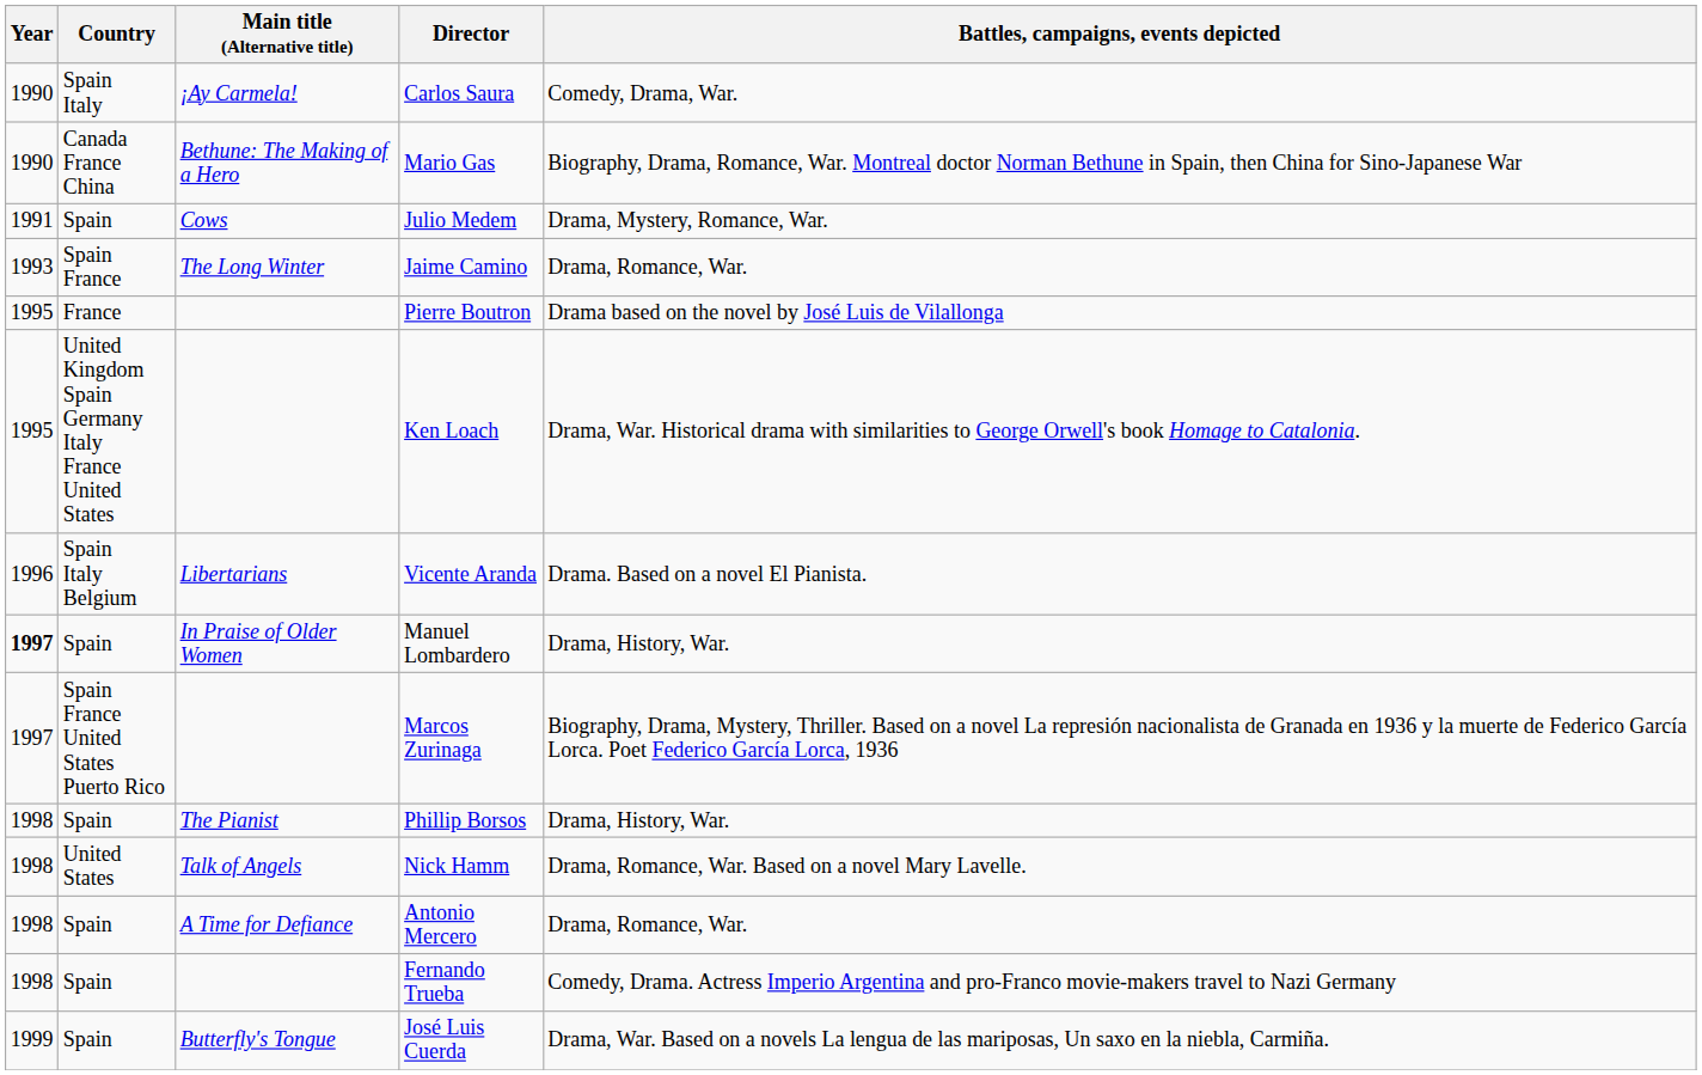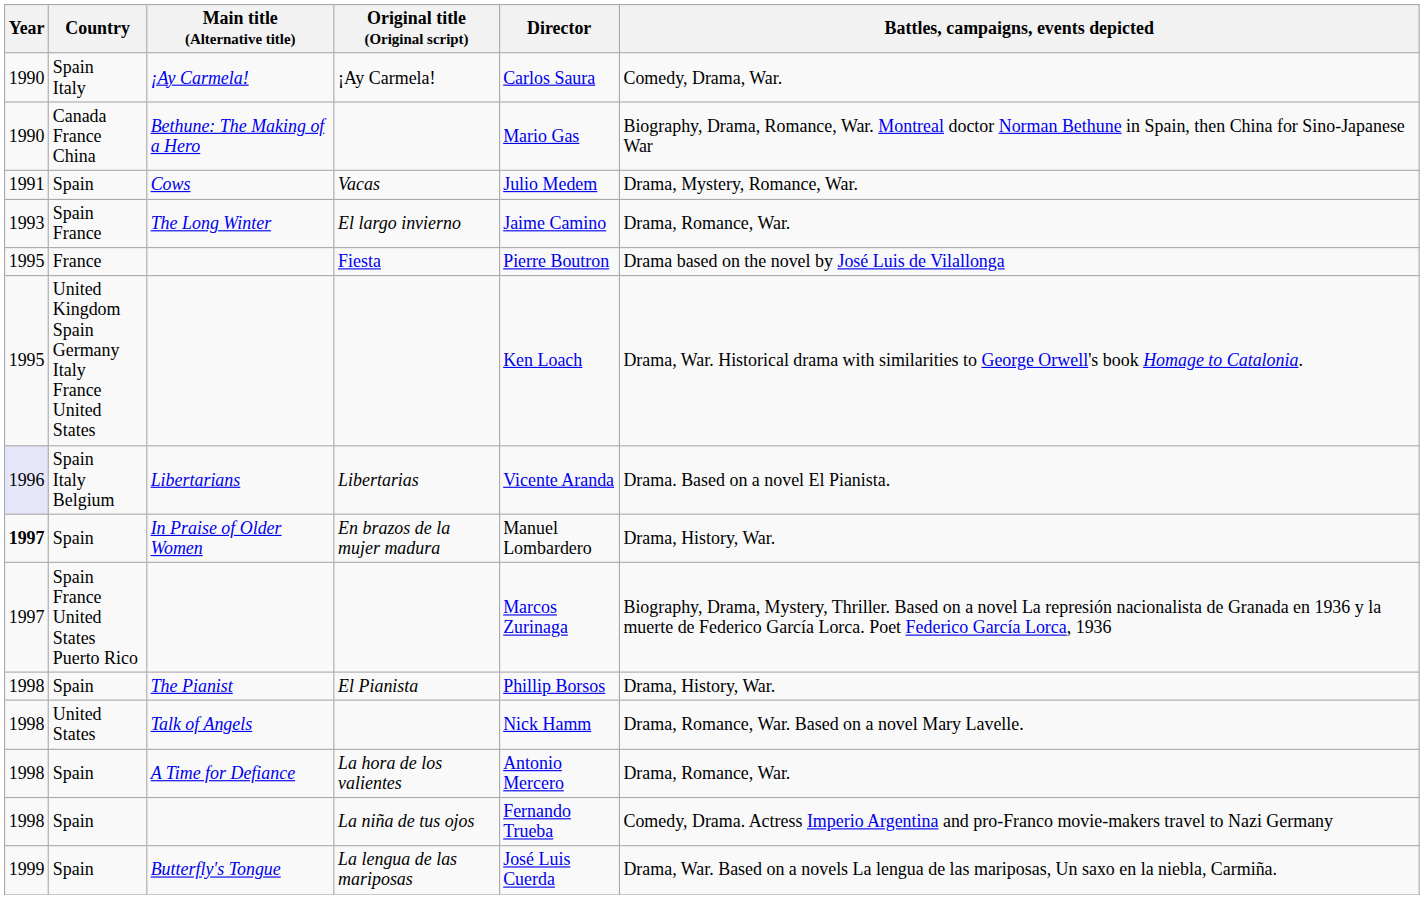 <table class="wikitable sortable" style="width:100%;">
 <tr>
 <th class="unsortable">Year</th>
 <th width= 80>Country</th>
 <th width=160>Main title<br><small>(Alternative title)</small></th>
+<th width=140>Original title<br><small>(Original script)</small></th>
 <th width=100>Director</th>
 <th class="unsortable">Battles, campaigns, events depicted</th>
 </tr>
 <tr>
 <td>1990</td>
 <td>Spain<br>Italy</td>
 <td><em><a href='#'>¡Ay Carmela!</a></em></td>
+<td>¡Ay Carmela!</td>
 <td><a href='#'>Carlos Saura</a></td>
 <td>Comedy, Drama, War.</td>
 </tr>
 <tr>
 <td>1990</td>
 <td>Canada<br>France<br>China</td>
 <td><em><a href='#'>Bethune: The Making of a Hero</a></em></td>
+<td></td>
 <td><a href='#'>Mario Gas</a></td>
 <td>Biography, Drama, Romance, War. <a href='#'>Montreal</a> doctor <a href='#'>Norman Bethune</a> in Spain, then China for Sino-Japanese War</td>
 </tr>
 <tr>
 <td>1991</td>
 <td>Spain</td>
 <td><em><a href='#'>Cows</a></em></td>
+<td><em>Vacas</em></td>
 <td><a href='#'>Julio Medem</a></td>
 <td>Drama, Mystery, Romance, War.</td>
 </tr>
 <tr>
 <td>1993</td>
 <td>Spain<br>France</td>
 <td><em><a href='#'>The Long Winter</a></em></td>
+<td><em>El largo invierno</em></td>
 <td><a href='#'>Jaime Camino</a></td>
 <td>Drama, Romance, War.</td>
 </tr>
 <tr>
 <td>1995</td>
 <td>France</td>
 <td></td>
+<td><a href='#'>Fiesta</a></td>
 <td><a href='#'>Pierre Boutron</a></td>
 <td>Drama based on the novel by <a href='#'>José Luis de Vilallonga</a></td>
 </tr>
 <tr>
 <td>1995</td>
 <td>United Kingdom<br>Spain<br>Germany<br>Italy<br>France<br>United States</td>
 <td><em></em></td>
+<td></td>
 <td><a href='#'>Ken Loach</a></td>
 <td>Drama, War. Historical drama with similarities to <a href='#'>George Orwell</a>'s book <em><a href='#'>Homage to Catalonia</a></em>.</td>
 </tr>
 <tr>
-<td>1996</td>
+<td style="background: lavender;">1996</td>
 <td>Spain<br>Italy<br>Belgium</td>
 <td><em><a href='#'>Libertarians</a></em></td>
+<td><em>Libertarias</em></td>
 <td><a href='#'>Vicente Aranda</a></td>
 <td>Drama. Based on a novel El Pianista.</td>
 </tr>
 <tr>
 <td><strong>1997</strong></td>
 <td>Spain</td>
 <td><em><a href='#'>In Praise of Older Women</a></em></td>
+<td><em>En brazos de la mujer madura</em></td>
 <td>Manuel Lombardero</td>
 <td>Drama, History, War.</td>
 </tr>
 <tr>
 <td>1997</td>
 <td>Spain<br>France<br>United States<br>Puerto Rico</td>
 <td><em></em></td>
+<td></td>
 <td><a href='#'>Marcos Zurinaga</a></td>
 <td>Biography, Drama, Mystery, Thriller. Based on a novel La represión nacionalista de Granada en 1936 y la muerte de Federico García Lorca. Poet <a href='#'>Federico García Lorca</a>, 1936</td>
 </tr>
 <tr>
 <td>1998</td>
 <td>Spain</td>
 <td><em><a href='#'>The Pianist</a></em></td>
+<td><em>El Pianista</em></td>
 <td><a href='#'>Phillip Borsos</a></td>
 <td>Drama, History, War.</td>
 </tr>
 <tr>
 <td>1998</td>
 <td>United States</td>
 <td><em><a href='#'>Talk of Angels</a></em></td>
+<td></td>
 <td><a href='#'>Nick Hamm</a></td>
 <td>Drama, Romance, War. Based on a novel Mary Lavelle.</td>
 </tr>
 <tr>
 <td>1998</td>
 <td>Spain</td>
 <td><em><a href='#'>A Time for Defiance</a></em></td>
+<td><em>La hora de los valientes</em></td>
 <td><a href='#'>Antonio Mercero</a></td>
 <td>Drama, Romance, War.</td>
 </tr>
 <tr>
 <td>1998</td>
 <td>Spain</td>
 <td><em></em></td>
+<td><em>La niña de tus ojos</em></td>
 <td><a href='#'>Fernando Trueba</a></td>
 <td>Comedy, Drama. Actress <a href='#'>Imperio Argentina</a> and pro-Franco movie-makers travel to Nazi Germany</td>
 </tr>
 <tr>
 <td>1999</td>
 <td>Spain</td>
 <td><em><a href='#'>Butterfly's Tongue</a></em></td>
+<td><em>La lengua de las mariposas</em></td>
 <td><a href='#'>José Luis Cuerda</a></td>
 <td>Drama, War. Based on a novels La lengua de las mariposas, Un saxo en la niebla, Carmiña.</td>
 </tr>
 </table>
